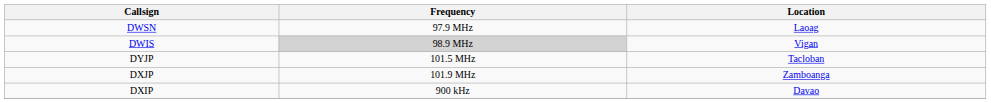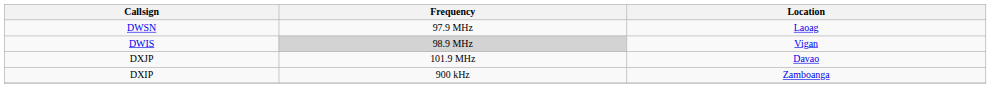 <table class="wikitable" style="width:100%; text-align:center;">
 <tr>
 <th>Callsign</th>
 <th>Frequency</th>
 <th>Location</th>
 </tr>
 <tr>
 <td><a href='#'>DWSN</a></td>
 <td>97.9 MHz</td>
 <td><a href='#'>Laoag</a></td>
 </tr>
 <tr>
 <td><a href='#'>DWIS</a></td>
 <td style="background: lightgrey;">98.9 MHz</td>
 <td><a href='#'>Vigan</a></td>
 </tr>
 <tr>
-<td>DYJP</td>
-<td>101.5 MHz</td>
-<td><a href='#'>Tacloban</a></td>
-</tr>
-<tr>
 <td>DXJP</td>
 <td>101.9 MHz</td>
-<td><a href='#'>Zamboanga</a></td>
+<td><a href='#'>Davao</a></td>
 </tr>
 <tr>
 <td>DXIP</td>
 <td>900 kHz</td>
-<td><a href='#'>Davao</a></td>
+<td><a href='#'>Zamboanga</a></td>
 </tr>
 <tr>
 </tr>
 </table>
